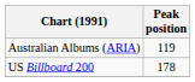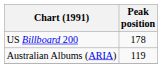 <table Class = "wikitable sortable">
 <tr>
 <th>Chart (1991)</th>
 <th>Peak<br>position</th>
 </tr>
 <tr>
+<td>US <a href='#'><em>Billboard</em> 200</a></td>
+<td align = "center">178</td>
+</tr>
+<tr>
 <td>Australian Albums (<a href='#'>ARIA</a>)</td>
 <td align="center">119</td>
 </tr>
 <tr>
-<td>US <a href='#'><em>Billboard</em> 200</a></td>
-<td align = "center">178</td>
-</tr>
-<tr>
 </tr>
 </table>
